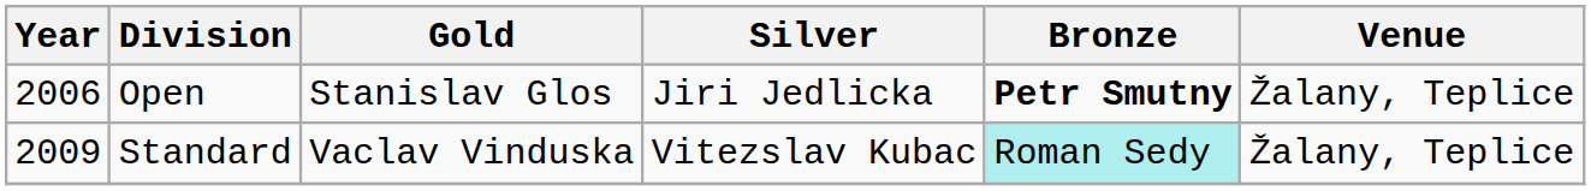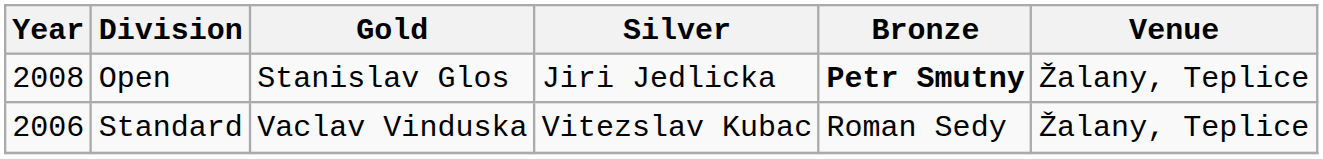 <table class="wikitable sortable" style="text-align: left;">
 <tr>
 <th>Year</th>
 <th>Division</th>
 <th> Gold</th>
 <th> Silver</th>
 <th> Bronze</th>
 <th>Venue</th>
 </tr>
 <tr>
-<td>2006</td>
+<td>2008</td>
 <td>Open</td>
 <td> Stanislav Glos</td>
 <td> Jiri Jedlicka</td>
 <td><strong> Petr Smutny</strong></td>
 <td>Žalany, Teplice</td>
 </tr>
 <tr>
-<td>2009</td>
+<td>2006</td>
 <td>Standard</td>
 <td> Vaclav Vinduska</td>
 <td> Vitezslav Kubac</td>
-<td style="background: paleturquoise;"> Roman Sedy</td>
+<td> Roman Sedy</td>
 <td>Žalany, Teplice</td>
 </tr>
 <tr>
 </tr>
 </table>
